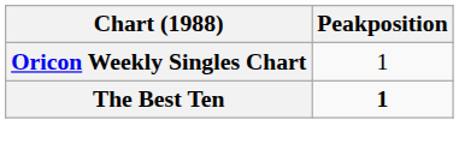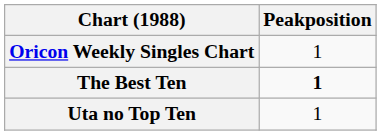 <table class="wikitable plainrowheaders" style="text-align:center;">
 <tr>
 <th>Chart (1988)</th>
 <th>Peakposition</th>
 </tr>
 <tr>
 <th scope="row"><a href='#'>Oricon</a> Weekly Singles Chart</th>
 <td>1</td>
 </tr>
 <tr>
 <th scope="row">The Best Ten</th>
 <td><strong>1</strong></td>
 </tr>
+<tr>
+<th scope="row">Uta no Top Ten</th>
+<td>1</td>
+</tr>
 </table>
